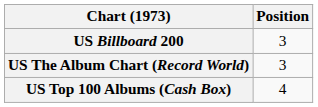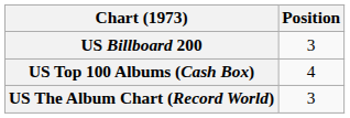 <table class="wikitable sortable plainrowheaders" style="text-align:center">
 <tr>
 <th scope="col">Chart (1973)</th>
 <th scope="col">Position</th>
 </tr>
 <tr>
 <th scope="row">US <em>Billboard</em> 200</th>
 <td>3</td>
 </tr>
 <tr>
+<th scope="row">US Top 100 Albums (<em>Cash Box</em>)</th>
+<td>4</td>
+</tr>
+<tr>
 <th scope="row">US The Album Chart (<em>Record World</em>)</th>
 <td>3</td>
 </tr>
-<tr>
-<th scope="row">US Top 100 Albums (<em>Cash Box</em>)</th>
-<td>4</td>
-</tr>
 </table>
